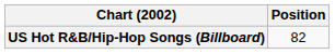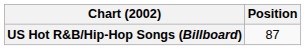 <table class="wikitable plainrowheaders" style="text-align:center">
 <tr>
 <th>Chart (2002)</th>
 <th>Position</th>
 </tr>
 <tr>
 <th scope="row">US Hot R&B/Hip-Hop Songs (<em>Billboard</em>)</th>
-<td>82</td>
+<td>87</td>
 </tr>
 </table>
